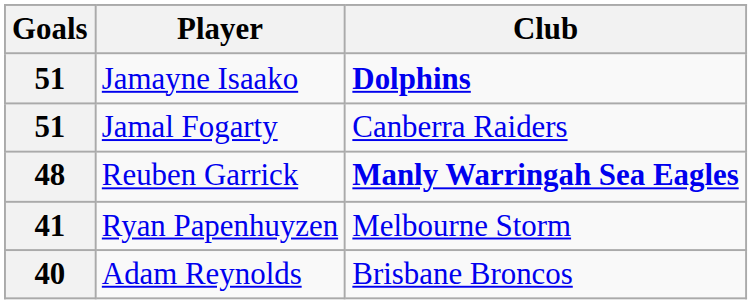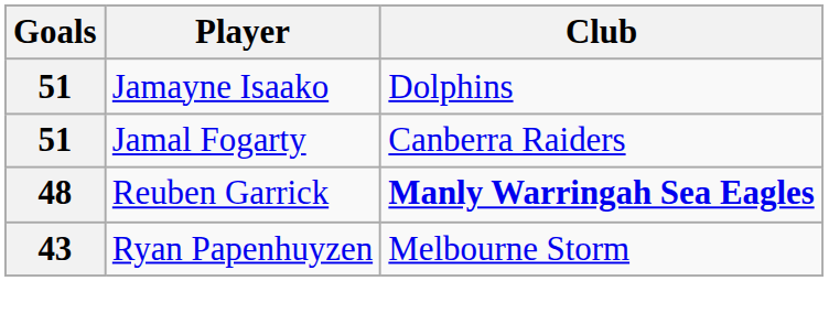 <table class="wikitable" style="text-align:left;">
 <tr>
 <th>Goals</th>
 <th>Player</th>
 <th>Club</th>
 </tr>
 <tr>
 <th>51</th>
 <td><a href='#'>Jamayne Isaako</a></td>
-<td><strong><a href='#'>Dolphins</a></strong></td>
+<td><a href='#'>Dolphins</a></td>
 </tr>
 <tr>
 <th>51</th>
 <td><a href='#'>Jamal Fogarty</a></td>
 <td><a href='#'>Canberra Raiders</a></td>
 </tr>
 <tr>
 <th>48</th>
 <td><a href='#'>Reuben Garrick</a></td>
 <td><strong><a href='#'>Manly Warringah Sea Eagles</a></strong></td>
 </tr>
 <tr>
-<th>41</th>
+<th>43</th>
 <td><a href='#'>Ryan Papenhuyzen</a></td>
 <td><a href='#'>Melbourne Storm</a></td>
 </tr>
-<tr>
-<th>40</th>
-<td><a href='#'>Adam Reynolds</a></td>
-<td><a href='#'>Brisbane Broncos</a></td>
-</tr>
 </table>
